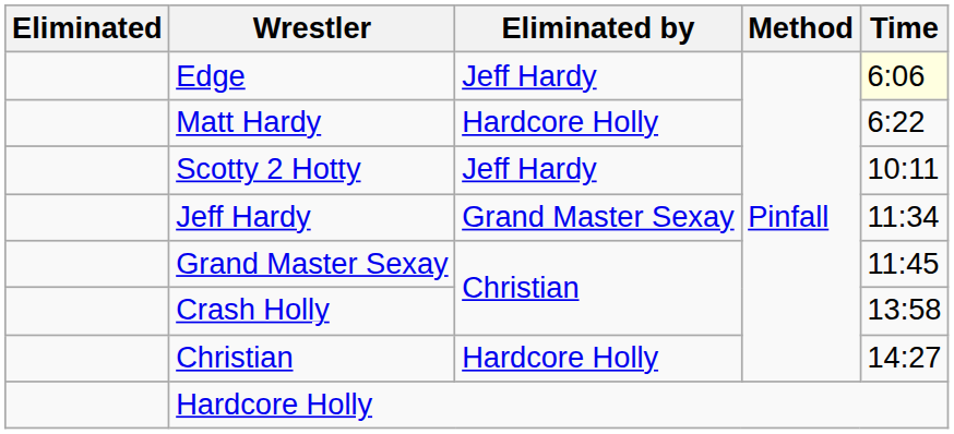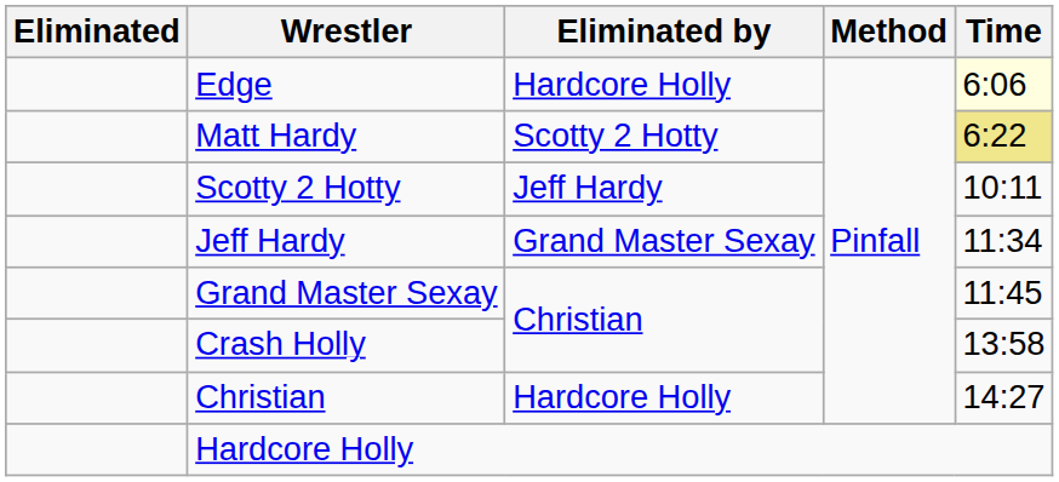 <table class="wikitable sortable">
 <tr>
 <th>Eliminated</th>
 <th>Wrestler</th>
 <th>Eliminated by</th>
 <th>Method</th>
 <th>Time</th>
 </tr>
 <tr>
 <td></td>
 <td><a href='#'>Edge</a></td>
-<td><a href='#'>Jeff Hardy</a></td>
+<td><a href='#'>Hardcore Holly</a></td>
 <td rowspan="7"><a href='#'>Pinfall</a></td>
 <td style="background: lightyellow;">6:06</td>
 </tr>
 <tr>
 <td></td>
 <td><a href='#'>Matt Hardy</a></td>
-<td><a href='#'>Hardcore Holly</a></td>
-<td>6:22</td>
+<td><a href='#'>Scotty 2 Hotty</a></td>
+<td style="background: khaki;">6:22</td>
 </tr>
 <tr>
 <td></td>
 <td><a href='#'>Scotty 2 Hotty</a></td>
 <td><a href='#'>Jeff Hardy</a></td>
 <td>10:11</td>
 </tr>
 <tr>
 <td></td>
 <td><a href='#'>Jeff Hardy</a></td>
 <td><a href='#'>Grand Master Sexay</a></td>
 <td>11:34</td>
 </tr>
 <tr>
 <td></td>
 <td><a href='#'>Grand Master Sexay</a></td>
 <td rowspan="2"><a href='#'>Christian</a></td>
 <td>11:45</td>
 </tr>
 <tr>
 <td></td>
 <td><a href='#'>Crash Holly</a></td>
 <td>13:58</td>
 </tr>
 <tr>
 <td></td>
 <td><a href='#'>Christian</a></td>
 <td><a href='#'>Hardcore Holly</a></td>
 <td>14:27</td>
 </tr>
 <tr>
 <td></td>
 <td colspan="4"><a href='#'>Hardcore Holly</a></td>
 </tr>
 </table>
